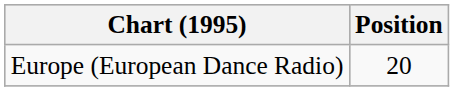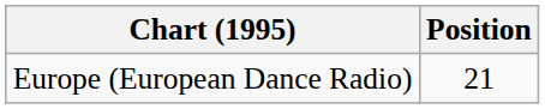 <table class="wikitable sortable">
 <tr>
 <th>Chart (1995)</th>
 <th>Position</th>
 </tr>
 <tr>
 <td>Europe (European Dance Radio)</td>
-<td align="center">20</td>
+<td align="center">21</td>
 </tr>
 </table>
